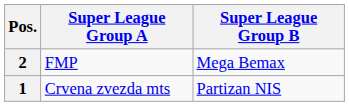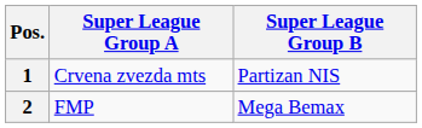 <table class=wikitable>
 <tr>
 <th width=10>Pos.</th>
 <th width=140><a href='#'>Super League Group A</a></th>
 <th width=140><a href='#'>Super League Group B</a></th>
 </tr>
 <tr>
+<th>1</th>
+<td><a href='#'>Crvena zvezda mts</a></td>
+<td><a href='#'>Partizan NIS</a></td>
+</tr>
+<tr>
 <th>2</th>
 <td><a href='#'>FMP</a></td>
 <td><a href='#'>Mega Bemax</a></td>
 </tr>
-<tr>
-<th>1</th>
-<td><a href='#'>Crvena zvezda mts</a></td>
-<td><a href='#'>Partizan NIS</a></td>
-</tr>
 </table>
